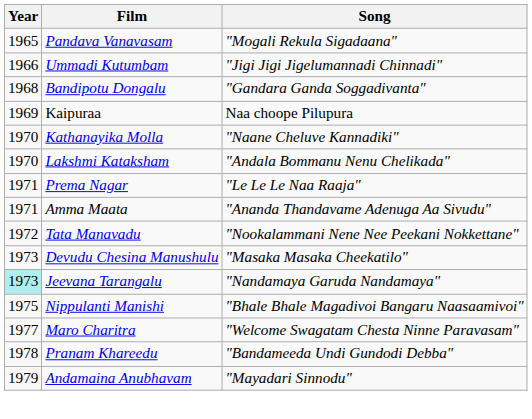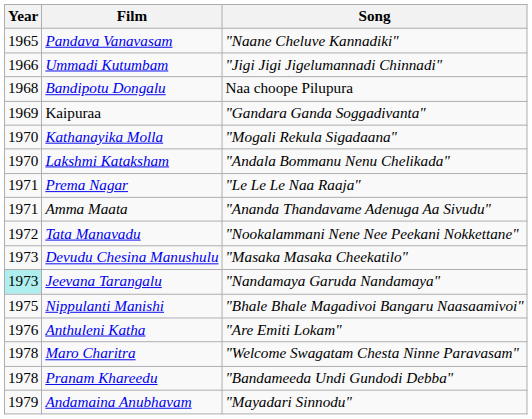 <table class="wikitable">
 <tr>
 <th>Year</th>
 <th>Film</th>
 <th>Song</th>
 </tr>
 <tr>
 <td>1965</td>
 <td><em><a href='#'>Pandava Vanavasam</a></em></td>
-<td><em>"Mogali Rekula Sigadaana"</em></td>
+<td><em>"Naane Cheluve Kannadiki"</em></td>
 </tr>
 <tr>
 <td>1966</td>
 <td><em><a href='#'>Ummadi Kutumbam</a></em></td>
 <td><em>"Jigi Jigi Jigelumannadi Chinnadi"</em></td>
 </tr>
 <tr>
 <td>1968</td>
 <td><em><a href='#'>Bandipotu Dongalu</a></em></td>
-<td><em>"Gandara Ganda Soggadivanta"</em></td>
+<td>Naa choope Pilupura</td>
 </tr>
 <tr>
 <td>1969</td>
 <td>Kaipuraa</td>
-<td>Naa choope Pilupura</td>
+<td><em>"Gandara Ganda Soggadivanta"</em></td>
 </tr>
 <tr>
 <td>1970</td>
 <td><em><a href='#'>Kathanayika Molla</a></em></td>
-<td><em>"Naane Cheluve Kannadiki"</em></td>
+<td><em>"Mogali Rekula Sigadaana"</em></td>
 </tr>
 <tr>
 <td>1970</td>
 <td><em><a href='#'>Lakshmi Kataksham</a></em></td>
 <td><em>"Andala Bommanu Nenu Chelikada"</em></td>
 </tr>
 <tr>
 <td>1971</td>
 <td><em><a href='#'>Prema Nagar</a></em></td>
 <td><em>"Le Le Le Naa Raaja"</em></td>
 </tr>
 <tr>
 <td>1971</td>
 <td><em>Amma Maata</em></td>
 <td><em>"Ananda Thandavame Adenuga Aa Sivudu"</em></td>
 </tr>
 <tr>
 <td>1972</td>
 <td><em><a href='#'>Tata Manavadu</a></em></td>
 <td><em>"Nookalammani Nene Nee Peekani Nokkettane"</em></td>
 </tr>
 <tr>
 <td>1973</td>
 <td><a href='#'><em>Devudu Chesina Manushulu</em></a></td>
 <td><em>"Masaka Masaka Cheekatilo"</em></td>
 </tr>
 <tr>
 <td style="background: paleturquoise;">1973</td>
 <td><em><a href='#'>Jeevana Tarangalu</a></em></td>
 <td><em>"Nandamaya Garuda Nandamaya"</em></td>
 </tr>
 <tr>
 <td>1975</td>
 <td><a href='#'><em>Nippulanti Manishi</em></a></td>
 <td><em>"Bhale Bhale Magadivoi Bangaru Naasaamivoi"</em></td>
 </tr>
 <tr>
-<td>1977</td>
+<td>1976</td>
+<td><em><a href='#'>Anthuleni Katha</a></em></td>
+<td><em>"Are Emiti Lokam"</em></td>
+</tr>
+<tr>
+<td>1978</td>
 <td><em><a href='#'>Maro Charitra</a></em></td>
 <td><em>"Welcome Swagatam Chesta Ninne Paravasam"</em></td>
 </tr>
 <tr>
 <td>1978</td>
 <td><em><a href='#'>Pranam Khareedu</a></em></td>
 <td><em>"Bandameeda Undi Gundodi Debba"</em></td>
 </tr>
 <tr>
 <td>1979</td>
 <td><em><a href='#'>Andamaina Anubhavam</a></em></td>
 <td><em>"Mayadari Sinnodu"</em></td>
 </tr>
 </table>
